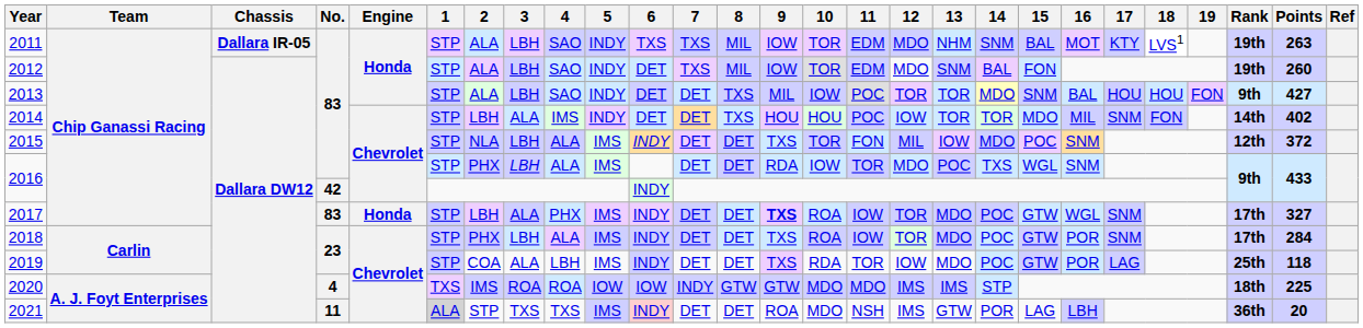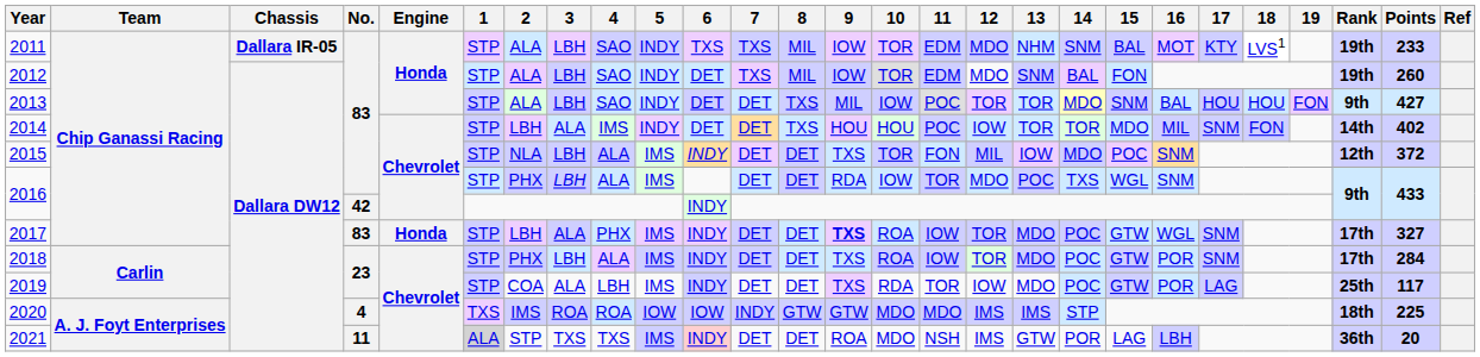 <table class="wikitable" style="text-align:center; font-size:85%">
 <tr>
 <th>Year</th>
 <th>Team</th>
 <th>Chassis</th>
 <th>No.</th>
 <th>Engine</th>
 <th>1</th>
 <th>2</th>
 <th>3</th>
 <th>4</th>
 <th>5</th>
 <th>6</th>
 <th>7</th>
 <th>8</th>
 <th>9</th>
 <th>10</th>
 <th>11</th>
 <th>12</th>
 <th>13</th>
 <th>14</th>
 <th>15</th>
 <th>16</th>
 <th>17</th>
 <th>18</th>
 <th>19</th>
 <th>Rank</th>
 <th>Points</th>
 <th>Ref</th>
 </tr>
 <tr>
 <td><a href='#'>2011</a></td>
 <th rowspan=8 nowrap><a href='#'>Chip Ganassi Racing</a></th>
 <th nowrap><a href='#'>Dallara</a> IR-05</th>
 <th rowspan=6>83</th>
 <th rowspan=3><a href='#'>Honda</a></th>
 <td style="background:#EFCFFF;"><a href='#'>STP</a><br></td>
 <td style="background:#CFEAFF;"><a href='#'>ALA</a><br></td>
 <td style="background:#EFCFFF;"><a href='#'>LBH</a><br></td>
 <td style="background:#CFCFFF;"><a href='#'>SAO</a><br></td>
 <td style="background:#CFCFFF;"><a href='#'>INDY</a><br></td>
 <td style="background:#EFCFFF;"><a href='#'>TXS</a><br></td>
 <td style="background:#CFCFFF;"><a href='#'>TXS</a><br></td>
 <td style="background:#CFCFFF;"><a href='#'>MIL</a><br></td>
 <td style="background:#EFCFFF;"><a href='#'>IOW</a><br></td>
 <td style="background:#EFCFFF;"><a href='#'>TOR</a><br></td>
 <td style="background:#CFCFFF;"><a href='#'>EDM</a><br></td>
 <td style="background:#CFCFFF;"><a href='#'>MDO</a><br></td>
 <td style="background:#CFEAFF;"><a href='#'>NHM</a><br></td>
 <td style="background:#CFCFFF;"><a href='#'>SNM</a><br></td>
 <td style="background:#CFCFFF;"><a href='#'>BAL</a><br></td>
 <td style="background:#EFCFFF;"><a href='#'>MOT</a><br></td>
 <td style="background:#CFCFFF;"><a href='#'>KTY</a><br></td>
 <td style="background:#FFFFFF;"><a href='#'>LVS</a><sup>1</sup><br></td>
 <td></td>
 <th style="background:#CFCFFF;">19th</th>
-<th style="background:#CFCFFF;">263</th>
+<th style="background:#CFCFFF;">233</th>
 <th></th>
 </tr>
 <tr>
 <td><a href='#'>2012</a></td>
 <th rowspan=11 nowrap><a href='#'>Dallara DW12</a></th>
 <td style="background:#CFEAFF;"><a href='#'>STP</a><br></td>
 <td style="background:#EFCFFF;"><a href='#'>ALA</a><br></td>
 <td style="background:#CFCFFF;"><a href='#'>LBH</a><br></td>
 <td style="background:#CFEAFF;"><a href='#'>SAO</a><br></td>
 <td style="background:#CFEAFF;"><a href='#'>INDY</a><br></td>
 <td style="background:#CFEAFF;"><a href='#'>DET</a><br></td>
 <td style="background:#EFCFFF;"><a href='#'>TXS</a><br></td>
 <td style="background:#CFCFFF;"><a href='#'>MIL</a><br></td>
 <td style="background:#CFCFFF;"><a href='#'>IOW</a><br></td>
 <td style="background:#DFDFDF;"><a href='#'>TOR</a><br></td>
 <td style="background:#CFCFFF;"><a href='#'>EDM</a><br></td>
 <td><a href='#'>MDO</a></td>
 <td style="background:#CFCFFF;"><a href='#'>SNM</a><br></td>
 <td style="background:#EFCFFF;"><a href='#'>BAL</a><br></td>
 <td style="background:#CFEAFF;"><a href='#'>FON</a><br></td>
 <td colspan=4></td>
 <th style="background:#CFCFFF;">19th</th>
 <th style="background:#CFCFFF;">260</th>
 <th></th>
 </tr>
 <tr>
 <td><a href='#'>2013</a></td>
 <td style="background:#CFCFFF;"><a href='#'>STP</a><br></td>
 <td style="background:#DFFFDF;"><a href='#'>ALA</a><br></td>
 <td style="background:#CFCFFF;"><a href='#'>LBH</a><br></td>
 <td style="background:#CFEAFF;"><a href='#'>SAO</a><br></td>
 <td style="background:#CFEAFF;"><a href='#'>INDY</a><br></td>
 <td style="background:#CFCFFF;"><a href='#'>DET</a><br></td>
 <td style="background:#CFEAFF;"><a href='#'>DET</a><br></td>
 <td style="background:#CFCFFF;"><a href='#'>TXS</a><br></td>
 <td style="background:#CFCFFF;"><a href='#'>MIL</a><br></td>
 <td style="background:#CFCFFF;"><a href='#'>IOW</a><br></td>
 <td style="background:#DFDFDF;"><a href='#'>POC</a><br></td>
 <td style="background:#EFCFFF;"><a href='#'>TOR</a><br></td>
 <td style="background:#CFEAFF;"><a href='#'>TOR</a><br></td>
 <td style="background:#FFFFBF;"><a href='#'>MDO</a><br></td>
 <td style="background:#CFCFFF;"><a href='#'>SNM</a><br></td>
 <td style="background:#CFEAFF;"><a href='#'>BAL</a><br></td>
 <td style="background:#CFCFFF;"><a href='#'>HOU</a><br></td>
 <td style="background:#CFEAFF;"><a href='#'>HOU</a><br></td>
 <td style="background:#EFCFFF;"><a href='#'>FON</a><br></td>
 <th style="background:#CFEAFF;">9th</th>
 <th style="background:#CFEAFF;">427</th>
 <th></th>
 </tr>
 <tr>
 <td><a href='#'>2014</a></td>
 <th rowspan=4><a href='#'>Chevrolet</a></th>
 <td style="background:#CFCFFF;"><a href='#'>STP</a><br></td>
 <td style="background:#EFCFFF;"><a href='#'>LBH</a><br></td>
 <td style="background:#CFEAFF;"><a href='#'>ALA</a><br></td>
 <td style="background:#DFFFDF;"><a href='#'>IMS</a><br></td>
 <td style="background:#EFCFFF;"><a href='#'>INDY</a><br></td>
 <td style="background:#CFEAFF;"><a href='#'>DET</a><br></td>
 <td style="background:#FFDF9F;"><a href='#'>DET</a><br></td>
 <td style="background:#CFEAFF;"><a href='#'>TXS</a><br></td>
 <td style="background:#EFCFFF;"><a href='#'>HOU</a><br></td>
 <td style="background:#DFFFDF;"><a href='#'>HOU</a><br></td>
 <td style="background:#CFCFFF;"><a href='#'>POC</a><br></td>
 <td style="background:#CFEAFF;"><a href='#'>IOW</a><br></td>
 <td style="background:#CFEAFF;"><a href='#'>TOR</a><br></td>
 <td style="background:#DFFFDF;"><a href='#'>TOR</a><br></td>
 <td style="background:#CFEAFF;"><a href='#'>MDO</a><br></td>
 <td style="background:#CFCFFF;"><a href='#'>MIL</a><br></td>
 <td style="background:#CFCFFF;"><a href='#'>SNM</a><br></td>
 <td style="background:#CFCFFF;"><a href='#'>FON</a><br></td>
 <td></td>
 <th style="background:#CFCFFF;">14th</th>
 <th style="background:#CFCFFF;">402</th>
 <th></th>
 </tr>
 <tr>
 <td><a href='#'>2015</a></td>
 <td style="background:#CFCFFF;"><a href='#'>STP</a><br></td>
 <td style="background:#CFCFFF;"><a href='#'>NLA</a><br></td>
 <td style="background:#CFCFFF;"><a href='#'>LBH</a><br></td>
 <td style="background:#CFCFFF;"><a href='#'>ALA</a><br></td>
 <td style="background:#DFFFDF;"><a href='#'>IMS</a><br></td>
 <td style="background:#FFDF9F;"><em><a href='#'>INDY</a></em><br></td>
 <td style="background:#EFCFFF;"><a href='#'>DET</a><br></td>
 <td style="background:#CFCFFF;"><a href='#'>DET</a><br></td>
 <td style="background:#CFEAFF;"><a href='#'>TXS</a><br></td>
 <td style="background:#CFCFFF;"><a href='#'>TOR</a><br></td>
 <td style="background:#CFEAFF;"><a href='#'>FON</a><br></td>
 <td style="background:#CFCFFF;"><a href='#'>MIL</a><br></td>
 <td style="background:#EFCFFF;"><a href='#'>IOW</a><br></td>
 <td style="background:#CFCFFF;"><a href='#'>MDO</a><br></td>
 <td style="background:#EFCFFF;"><a href='#'>POC</a><br></td>
 <td style="background:#FFDF9F;"><a href='#'>SNM</a><br></td>
 <td colspan=3></td>
 <th style="background:#CFCFFF;">12th</th>
 <th style="background:#CFCFFF;">372</th>
 <th></th>
 </tr>
 <tr>
 <td rowspan=2><a href='#'>2016</a></td>
 <td style="background:#CFEAFF;"><a href='#'>STP</a><br></td>
 <td style="background:#CFCFFF;"><a href='#'>PHX</a><br></td>
 <td style="background:#CFCFFF;"><em><a href='#'>LBH</a></em><br></td>
 <td style="background:#CFEAFF;"><a href='#'>ALA</a><br></td>
 <td style="background:#DFFFDF;"><a href='#'>IMS</a><br></td>
 <td colspan=1></td>
 <td style="background:#CFEAFF;"><a href='#'>DET</a><br></td>
 <td style="background:#CFCFFF;"><a href='#'>DET</a><br></td>
 <td style="background:#CFEAFF;"><a href='#'>RDA</a><br></td>
 <td style="background:#CFEAFF;"><a href='#'>IOW</a><br></td>
 <td style="background:#CFCFFF;"><a href='#'>TOR</a><br></td>
 <td style="background:#CFEAFF;"><a href='#'>MDO</a><br></td>
 <td style="background:#CFCFFF;"><a href='#'>POC</a><br></td>
 <td style="background:#CFEAFF;"><a href='#'>TXS</a><br></td>
 <td style="background:#CFEAFF;"><a href='#'>WGL</a><br></td>
 <td style="background:#CFEAFF;"><a href='#'>SNM</a><br></td>
 <td colspan=3></td>
 <th rowspan=2 style="background:#CFEAFF;">9th</th>
 <th rowspan=2  style="background:#CFEAFF;">433</th>
 <th rowspan=2></th>
 </tr>
 <tr>
 <th>42</th>
 <td colspan=5></td>
 <td style="background:#DFFFDF;"><a href='#'>INDY</a><br></td>
 </tr>
 <tr>
 <td><a href='#'>2017</a></td>
 <th>83</th>
 <th><a href='#'>Honda</a></th>
 <td style="background:#CFCFFF;"><a href='#'>STP</a><br></td>
 <td style="background:#EFCFFF;"><a href='#'>LBH</a><br></td>
 <td style="background:#CFCFFF;"><a href='#'>ALA</a><br></td>
 <td style="background:#CFEAFF;"><a href='#'>PHX</a><br></td>
 <td style="background:#EFCFFF;"><a href='#'>IMS</a><br></td>
 <td style="background:#EFCFFF;"><a href='#'>INDY</a><br></td>
 <td style="background:#CFCFFF;"><a href='#'>DET</a><br></td>
 <td style="background:#CFEAFF;"><a href='#'>DET</a><br></td>
 <td style="background:#EFCFFF;"><strong><a href='#'>TXS</a></strong><br></td>
 <td style="background:#CFEAFF;"><a href='#'>ROA</a><br></td>
 <td style="background:#CFCFFF;"><a href='#'>IOW</a><br></td>
 <td style="background:#CFCFFF;"><a href='#'>TOR</a><br></td>
 <td style="background:#CFCFFF;"><a href='#'>MDO</a><br></td>
 <td style="background:#CFCFFF;"><a href='#'>POC</a><br></td>
 <td style="background:#CFEAFF;"><a href='#'>GTW</a><br></td>
 <td style="background:#CFEAFF;"><a href='#'>WGL</a><br></td>
 <td style="background:#CFCFFF;"><a href='#'>SNM</a><br></td>
 <td colspan=2></td>
 <th style="background:#CFCFFF;">17th</th>
 <th style="background:#CFCFFF;">327</th>
 <th></th>
 </tr>
 <tr>
 <td><a href='#'>2018</a></td>
 <th rowspan=2><a href='#'>Carlin</a></th>
 <th rowspan=2>23</th>
 <th rowspan=4><a href='#'>Chevrolet</a></th>
 <td style="background:#CFCFFF;"><a href='#'>STP</a><br></td>
 <td style="background:#CFCFFF;"><a href='#'>PHX</a><br></td>
 <td style="background:#CFEAFF;"><a href='#'>LBH</a><br></td>
 <td style="background:#EFCFFF;"><a href='#'>ALA</a><br></td>
 <td style="background:#CFCFFF;"><a href='#'>IMS</a><br></td>
 <td style="background:#CFCFFF;"><a href='#'>INDY</a><br></td>
 <td style="background:#CFCFFF;"><a href='#'>DET</a><br></td>
 <td style="background:#CFEAFF;"><a href='#'>DET</a><br></td>
 <td style="background:#CFEAFF;"><a href='#'>TXS</a><br></td>
 <td style="background:#CFCFFF;"><a href='#'>ROA</a><br></td>
 <td style="background:#CFCFFF;"><a href='#'>IOW</a><br></td>
 <td style="background:#DFFFDF;"><a href='#'>TOR</a><br></td>
 <td style="background:#CFCFFF;"><a href='#'>MDO</a><br></td>
 <td style="background:#CFEAFF;"><a href='#'>POC</a><br></td>
 <td style="background:#CFCFFF;"><a href='#'>GTW</a><br></td>
 <td style="background:#CFEAFF;"><a href='#'>POR</a><br></td>
 <td style="background:#CFCFFF;"><a href='#'>SNM</a><br></td>
 <td colspan=2></td>
 <th style="background:#CFCFFF;">17th</th>
 <th style="background:#CFCFFF;">284</th>
 <th></th>
 </tr>
 <tr>
 <td><a href='#'>2019</a></td>
 <td style="background:#CFCFFF;"><a href='#'>STP</a><br></td>
 <td><a href='#'>COA</a><br><small> </small></td>
 <td><a href='#'>ALA</a><br><small> </small></td>
 <td><a href='#'>LBH</a><br><small> </small></td>
 <td><a href='#'>IMS</a><br><small> </small></td>
 <td style="background:#CFCFFF;"><a href='#'>INDY</a><br></td>
 <td><a href='#'>DET</a><br><small> </small></td>
 <td><a href='#'>DET</a><br><small> </small></td>
 <td style="background:#EFCFFF;"><a href='#'>TXS</a><br></td>
 <td><a href='#'>RDA</a><br><small> </small></td>
 <td><a href='#'>TOR</a><br><small> </small></td>
 <td><a href='#'>IOW</a><br><small> </small></td>
 <td><a href='#'>MDO</a><br><small> </small></td>
 <td style="background:#CFEAFF;"><a href='#'>POC</a><br></td>
 <td style="background:#CFCFFF;"><a href='#'>GTW</a><br></td>
 <td style="background:#CFEAFF;"><a href='#'>POR</a><br></td>
 <td style="background:#CFCFFF;"><a href='#'>LAG</a><br></td>
 <td colspan=2></td>
 <th style="background:#CFCFFF;">25th</th>
-<th style="background:#CFCFFF;">118</th>
+<th style="background:#CFCFFF;">117</th>
 <th></th>
 </tr>
 <tr>
 <td><a href='#'>2020</a></td>
 <th rowspan=2 nowrap><a href='#'>A. J. Foyt Enterprises</a></th>
 <th>4</th>
 <td style="background:#EFCFFF;"><a href='#'>TXS</a><br></td>
 <td style="background:#CFCFFF;"><a href='#'>IMS</a><br></td>
 <td style="background:#CFCFFF;"><a href='#'>ROA</a><br></td>
 <td style="background:#CFEAFF;"><a href='#'>ROA</a><br></td>
 <td style="background:#CFCFFF;"><a href='#'>IOW</a><br></td>
 <td style="background:#CFCFFF;"><a href='#'>IOW</a><br></td>
 <td style="background:#CFCFFF;"><a href='#'>INDY</a><br></td>
 <td style="background:#CFCFFF;"><a href='#'>GTW</a><br></td>
 <td style="background:#CFCFFF;"><a href='#'>GTW</a><br></td>
 <td style="background:#CFCFFF;"><a href='#'>MDO</a><br></td>
 <td style="background:#CFCFFF;"><a href='#'>MDO</a><br></td>
 <td style="background:#CFCFFF;"><a href='#'>IMS</a><br></td>
 <td style="background:#CFCFFF;"><a href='#'>IMS</a><br></td>
 <td style="background:#CFEAFF;"><a href='#'>STP</a><br></td>
 <td colspan=5></td>
 <th style="background:#CFCFFF;">18th</th>
 <th style="background:#CFCFFF;">225</th>
 <th></th>
 </tr>
 <tr>
 <td><a href='#'>2021</a></td>
 <th>11</th>
 <td style="background: lightgrey;"><a href='#'>ALA</a><br></td>
 <td><a href='#'>STP</a><br></td>
 <td><a href='#'>TXS</a><br></td>
 <td><a href='#'>TXS</a><br></td>
 <td style="background:#CFCFFF;"><a href='#'>IMS</a><br></td>
 <td style="background:#FFCFCF;"><a href='#'>INDY</a><br></td>
 <td><a href='#'>DET</a><br></td>
 <td><a href='#'>DET</a><br></td>
 <td><a href='#'>ROA</a><br></td>
 <td><a href='#'>MDO</a><br></td>
 <td><a href='#'>NSH</a><br></td>
 <td><a href='#'>IMS</a><br></td>
 <td><a href='#'>GTW</a><br></td>
 <td><a href='#'>POR</a><br></td>
 <td><a href='#'>LAG</a><br></td>
 <td style="background:#CFCFFF;"><a href='#'>LBH</a><br></td>
 <td colspan=3></td>
 <th style="background:#CFCFFF;">36th</th>
 <th style="background:#CFCFFF;">20</th>
 <th></th>
 </tr>
 </table>
